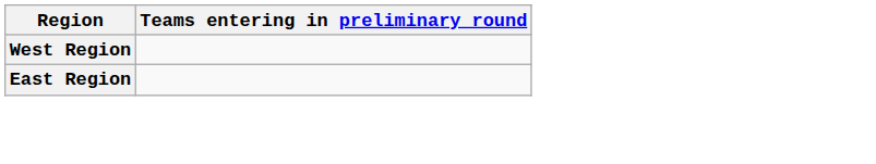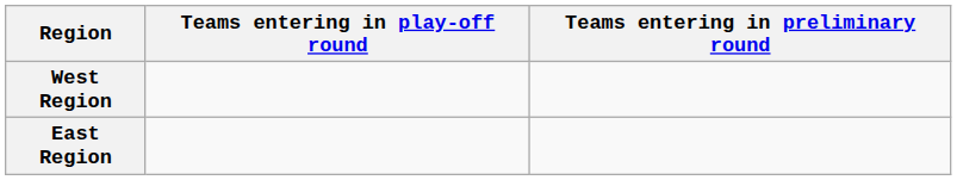 <table class="wikitable">
 <tr>
 <th>Region</th>
+<th>Teams entering in <a href='#'>play-off round</a></th>
 <th>Teams entering in <a href='#'>preliminary round</a></th>
 </tr>
 <tr>
 <th>West Region</th>
 <td valign=top></td>
+<td valign=top></td>
 </tr>
 <tr>
 <th>East Region</th>
 <td valign=top></td>
+<td valign=top></td>
 </tr>
 </table>
